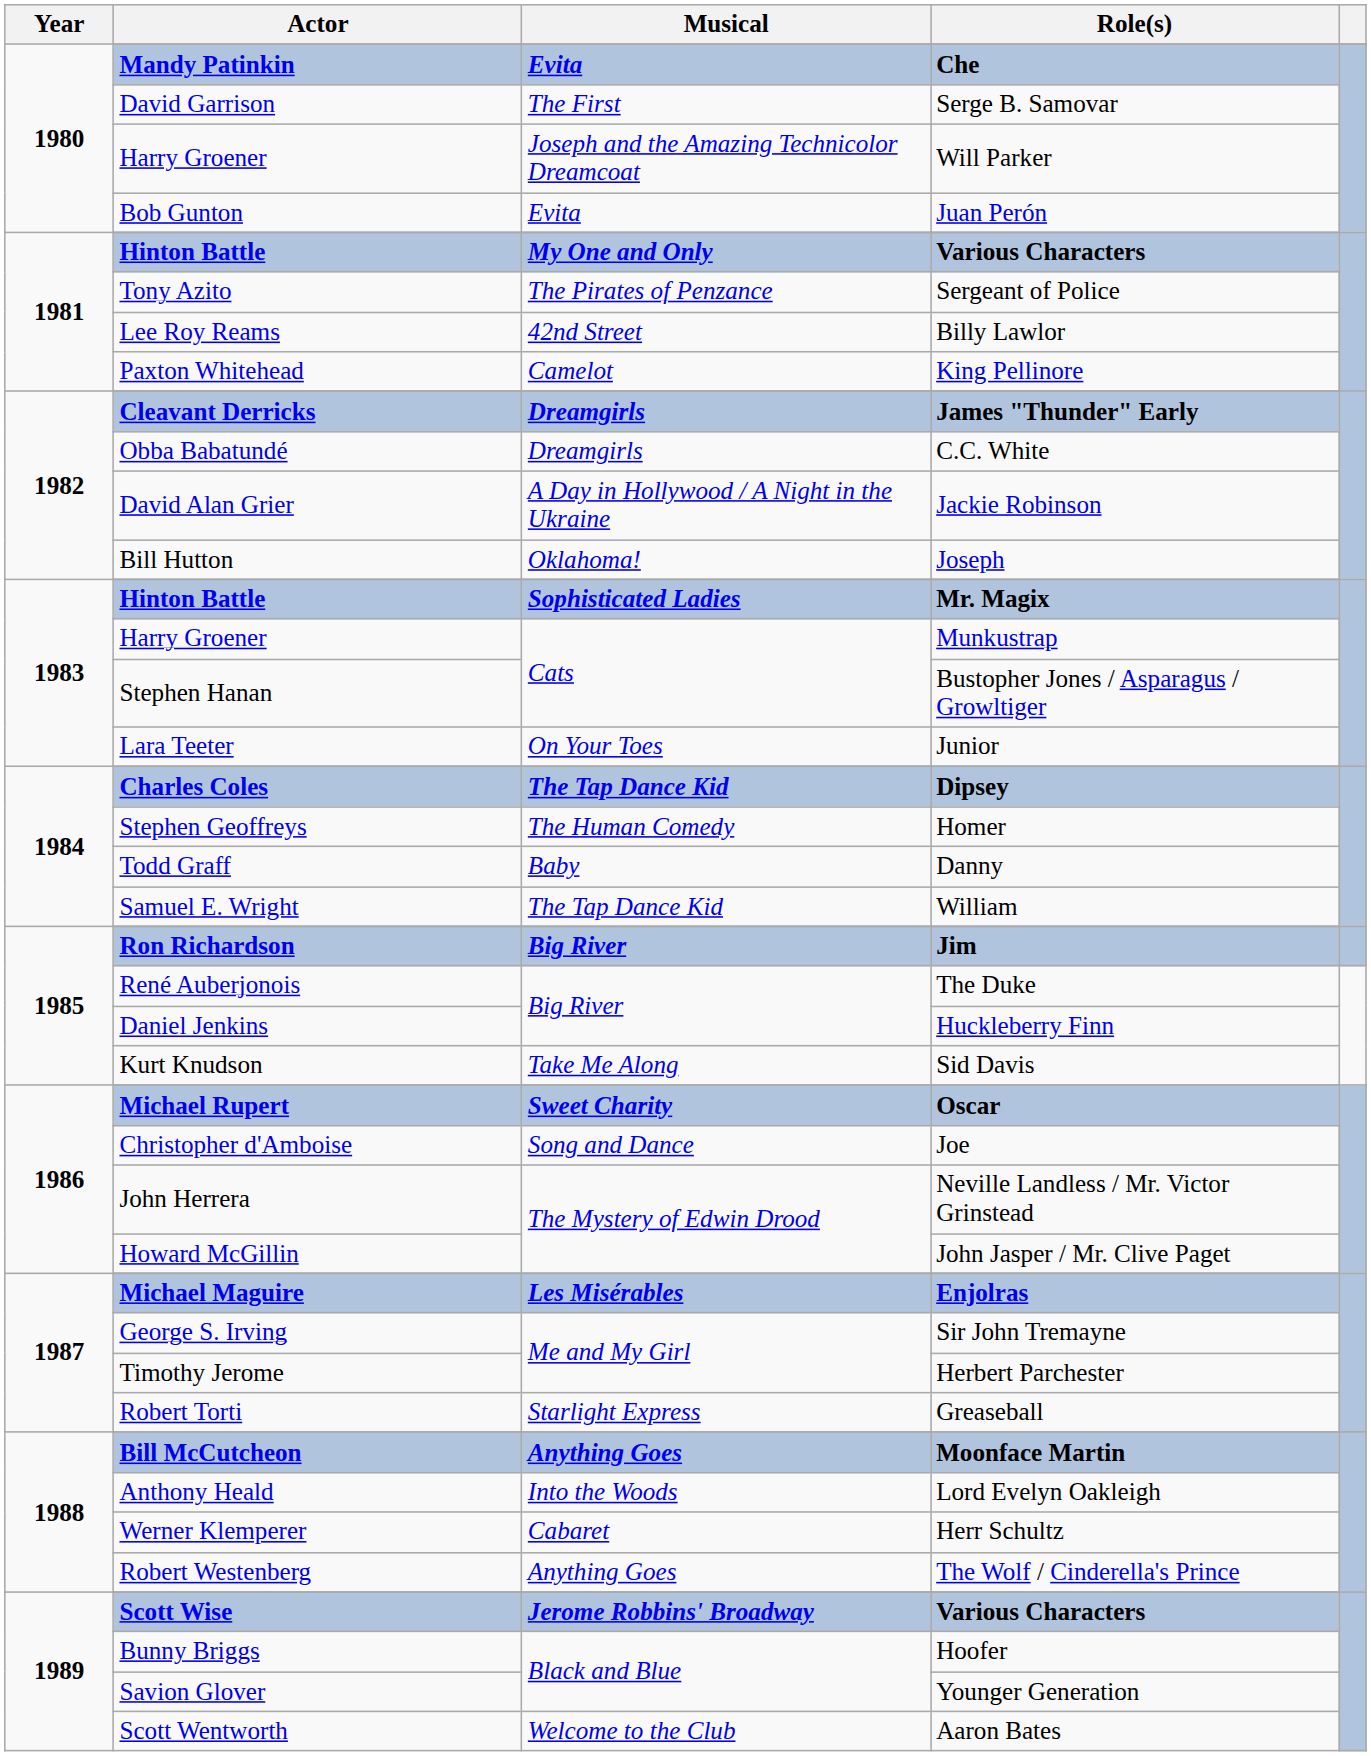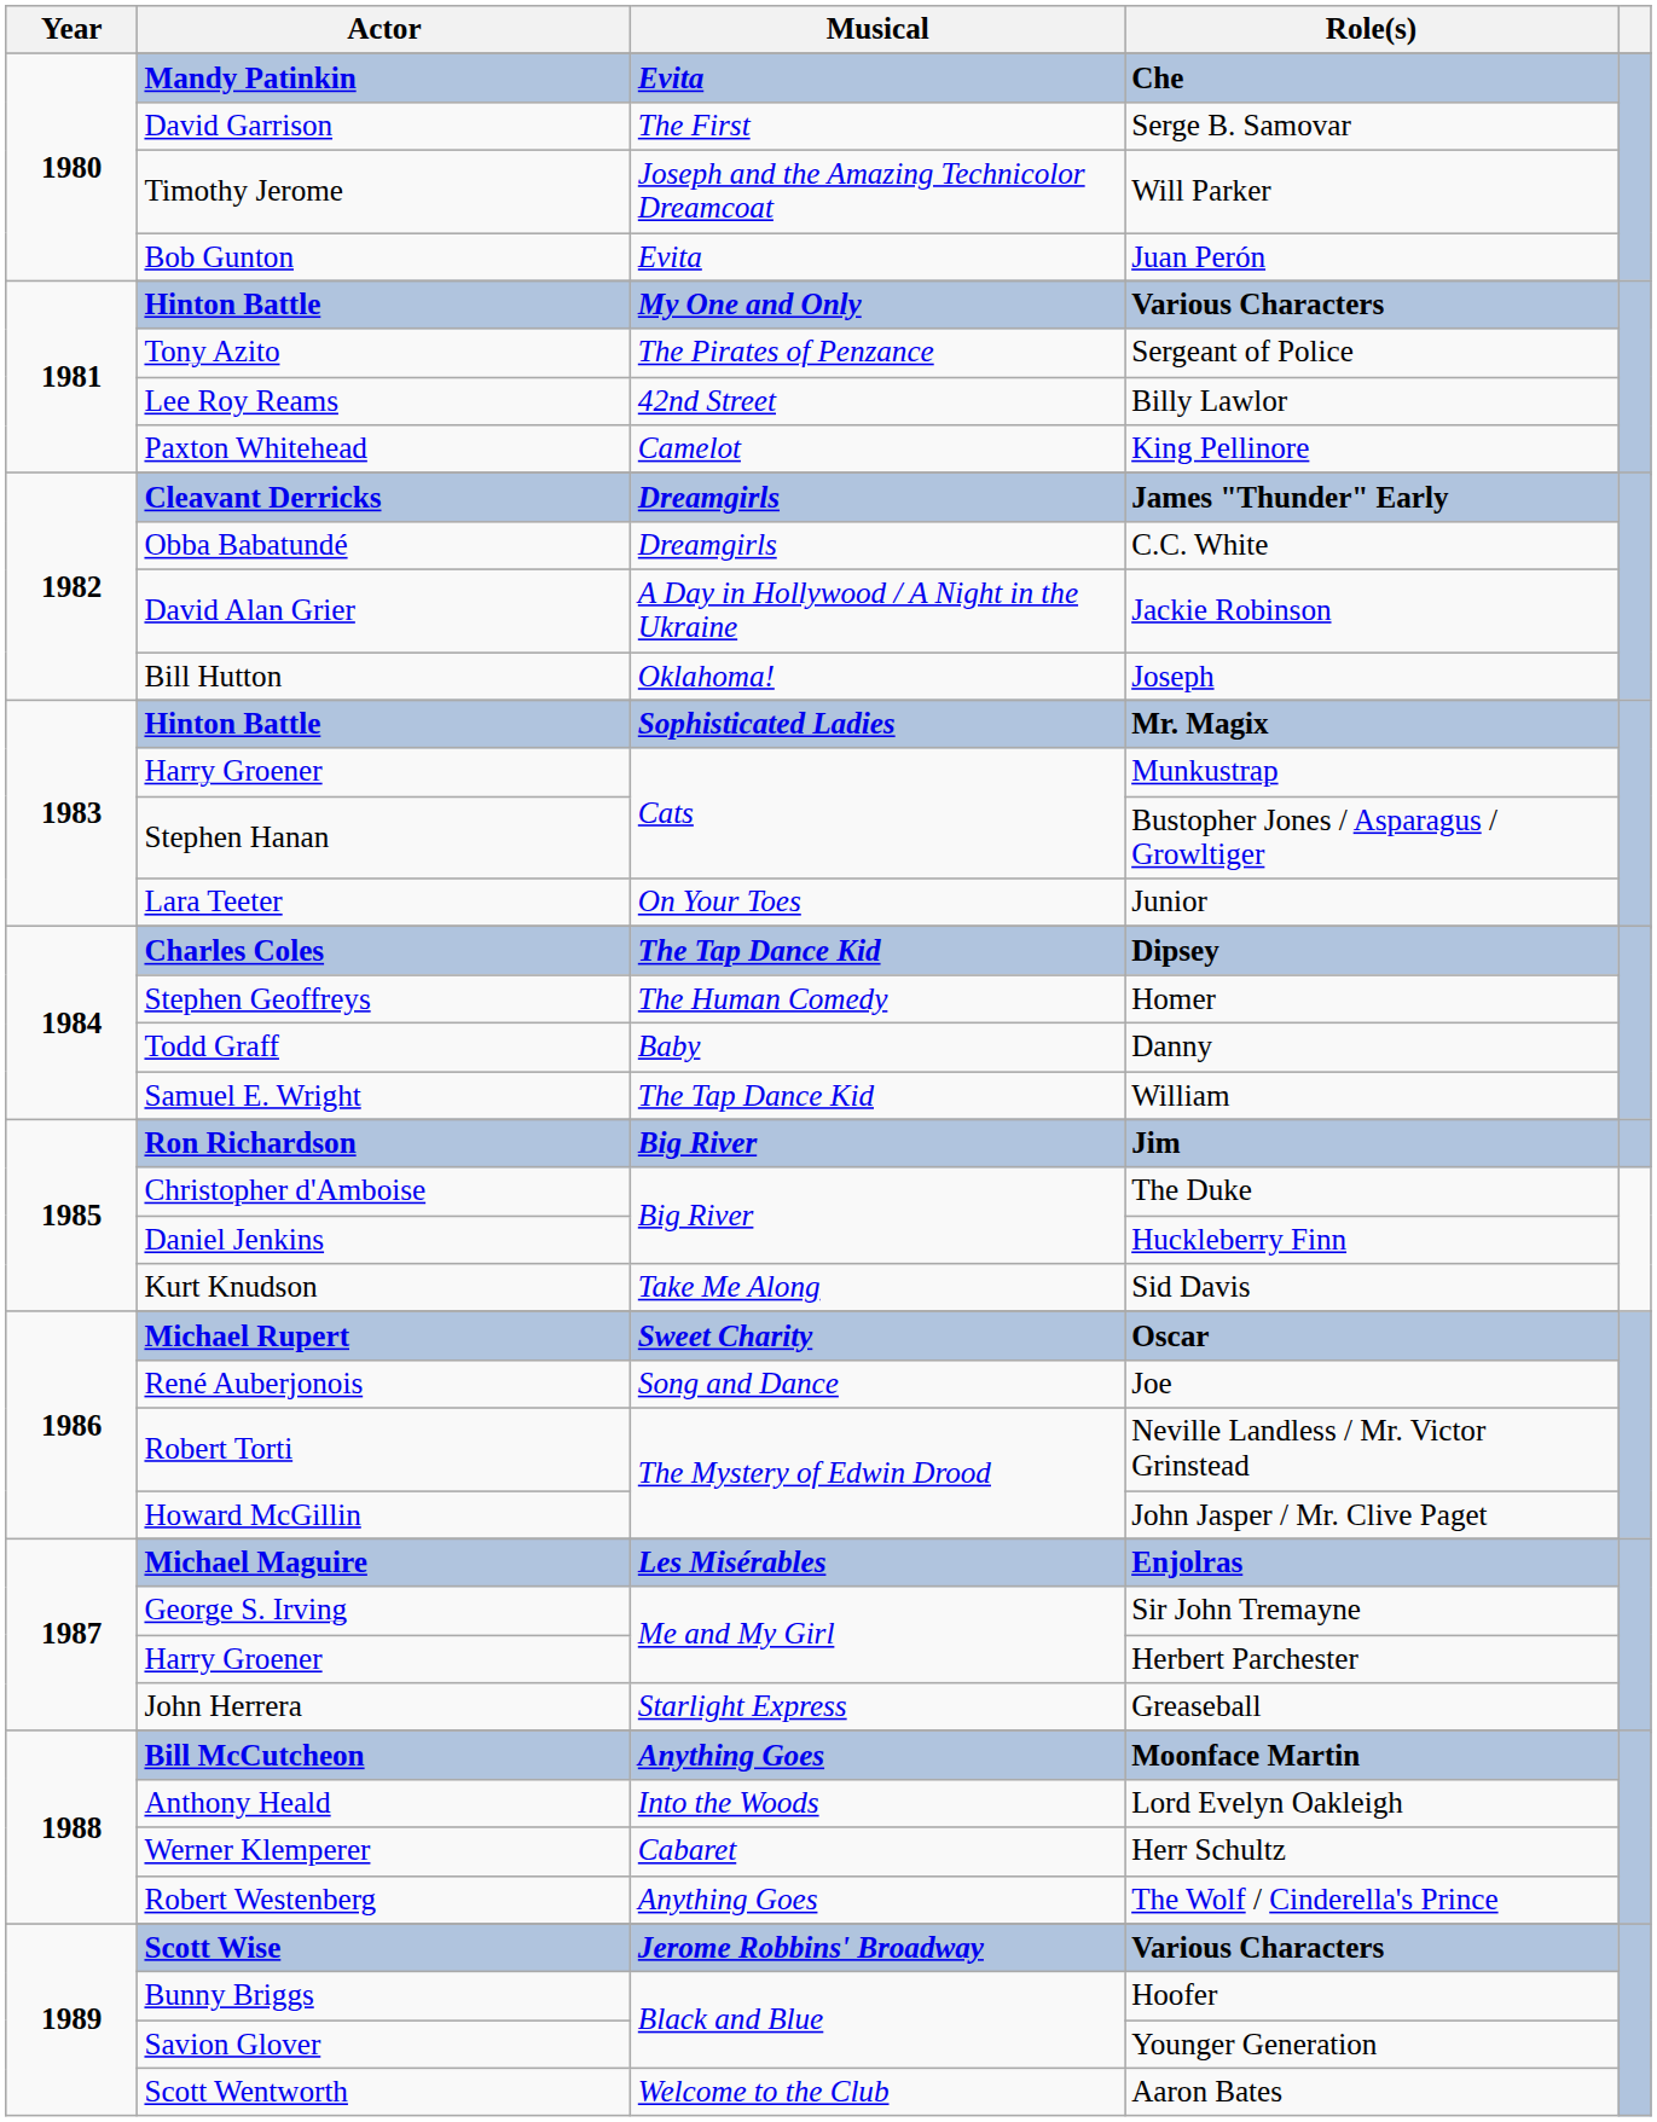 <table class="wikitable sortable">
 <tr>
 <th scope="col" style="width:8%;">Year</th>
 <th scope="col" style="width:30%;">Actor</th>
 <th scope="col" style="width:30%;">Musical</th>
 <th scope="col" style="width:30%;">Role(s)</th>
 <th scope="col" style="width:2%;" class="unsortable"></th>
 </tr>
 <tr>
 <td rowspan="5" align="center"><strong>1980</strong> <br> </td>
 </tr>
 <tr style="background:#B0C4DE">
 <td><strong><a href='#'>Mandy Patinkin</a></strong></td>
 <td><strong><em><a href='#'>Evita</a></em></strong></td>
 <td><strong>Che</strong></td>
 <td rowspan="5" align="center"></td>
 </tr>
 <tr>
 <td><a href='#'>David Garrison</a></td>
 <td><em><a href='#'>The First</a></em></td>
 <td>Serge B. Samovar</td>
 </tr>
 <tr>
-<td><a href='#'>Harry Groener</a></td>
+<td>Timothy Jerome</td>
 <td><em><a href='#'>Joseph and the Amazing Technicolor Dreamcoat</a></em></td>
 <td>Will Parker</td>
 </tr>
 <tr>
 <td><a href='#'>Bob Gunton</a></td>
 <td><em><a href='#'>Evita</a></em></td>
 <td><a href='#'>Juan Perón</a></td>
 </tr>
 <tr>
 <td rowspan="5" align="center"><strong>1981</strong> <br> </td>
 </tr>
 <tr style="background:#B0C4DE">
 <td><strong><a href='#'>Hinton Battle</a></strong></td>
 <td><strong><em><a href='#'>My One and Only</a></em></strong></td>
 <td><strong>Various Characters</strong></td>
 <td rowspan="5" align="center"></td>
 </tr>
 <tr>
 <td><a href='#'>Tony Azito</a></td>
 <td><em><a href='#'>The Pirates of Penzance</a></em></td>
 <td>Sergeant of Police</td>
 </tr>
 <tr>
 <td><a href='#'>Lee Roy Reams</a></td>
 <td><em><a href='#'>42nd Street</a></em></td>
 <td>Billy Lawlor</td>
 </tr>
 <tr>
 <td><a href='#'>Paxton Whitehead</a></td>
 <td><em><a href='#'>Camelot</a></em></td>
 <td><a href='#'>King Pellinore</a></td>
 </tr>
 <tr>
 <td rowspan="5" align="center"><strong>1982</strong> <br> </td>
 </tr>
 <tr style="background:#B0C4DE">
 <td><strong><a href='#'>Cleavant Derricks</a></strong></td>
 <td><strong><em><a href='#'>Dreamgirls</a></em></strong></td>
 <td><strong>James "Thunder" Early</strong></td>
 <td rowspan="5" align="center"></td>
 </tr>
 <tr>
 <td><a href='#'>Obba Babatundé</a></td>
 <td><em><a href='#'>Dreamgirls</a></em></td>
 <td>C.C. White</td>
 </tr>
 <tr>
 <td><a href='#'>David Alan Grier</a></td>
 <td><em><a href='#'>A Day in Hollywood / A Night in the Ukraine</a></em></td>
 <td><a href='#'>Jackie Robinson</a></td>
 </tr>
 <tr>
 <td>Bill Hutton</td>
 <td><em><a href='#'>Oklahoma!</a></em></td>
 <td><a href='#'>Joseph</a></td>
 </tr>
 <tr>
 <td rowspan="5" align="center"><strong>1983</strong> <br> </td>
 </tr>
 <tr style="background:#B0C4DE">
 <td><strong><a href='#'>Hinton Battle</a></strong></td>
 <td><strong><em><a href='#'>Sophisticated Ladies</a></em></strong></td>
 <td><strong>Mr. Magix</strong></td>
 <td rowspan="5" align="center"></td>
 </tr>
 <tr>
 <td><a href='#'>Harry Groener</a></td>
 <td rowspan="2"><em><a href='#'>Cats</a></em></td>
 <td><a href='#'>Munkustrap</a></td>
 </tr>
 <tr>
 <td>Stephen Hanan</td>
 <td>Bustopher Jones / <a href='#'>Asparagus</a> / <a href='#'>Growltiger</a></td>
 </tr>
 <tr>
 <td><a href='#'>Lara Teeter</a></td>
 <td><em><a href='#'>On Your Toes</a></em></td>
 <td>Junior</td>
 </tr>
 <tr>
 <td rowspan="5" align="center"><strong>1984</strong> <br> </td>
 </tr>
 <tr style="background:#B0C4DE">
 <td><strong><a href='#'>Charles Coles</a></strong></td>
 <td><strong><em><a href='#'>The Tap Dance Kid</a></em></strong></td>
 <td><strong>Dipsey</strong></td>
 <td rowspan="5" align="center"></td>
 </tr>
 <tr>
 <td><a href='#'>Stephen Geoffreys</a></td>
 <td><em><a href='#'>The Human Comedy</a></em></td>
 <td>Homer</td>
 </tr>
 <tr>
 <td><a href='#'>Todd Graff</a></td>
 <td><em><a href='#'>Baby</a></em></td>
 <td>Danny</td>
 </tr>
 <tr>
 <td><a href='#'>Samuel E. Wright</a></td>
 <td><em><a href='#'>The Tap Dance Kid</a></em></td>
 <td>William</td>
 </tr>
 <tr>
 <td rowspan="5" align="center"><strong>1985</strong> <br> </td>
 </tr>
 <tr style="background:#B0C4DE">
 <td><strong><a href='#'>Ron Richardson</a></strong></td>
 <td><strong><em><a href='#'>Big River</a></em></strong></td>
 <td><strong>Jim</strong></td>
 <td></td>
 </tr>
 <tr>
-<td><a href='#'>René Auberjonois</a></td>
+<td><a href='#'>Christopher d'Amboise</a></td>
 <td rowspan="2"><em><a href='#'>Big River</a></em></td>
 <td>The Duke</td>
 </tr>
 <tr>
 <td><a href='#'>Daniel Jenkins</a></td>
 <td><a href='#'>Huckleberry Finn</a></td>
 </tr>
 <tr>
 <td>Kurt Knudson</td>
 <td><em><a href='#'>Take Me Along</a></em></td>
 <td>Sid Davis</td>
 </tr>
 <tr>
 <td rowspan="5" align="center"><strong>1986</strong> <br> </td>
 </tr>
 <tr style="background:#B0C4DE">
 <td><strong><a href='#'>Michael Rupert</a></strong></td>
 <td><strong><em><a href='#'>Sweet Charity</a></em></strong></td>
 <td><strong>Oscar</strong></td>
 <td rowspan="5" align="center"></td>
 </tr>
 <tr>
-<td><a href='#'>Christopher d'Amboise</a></td>
+<td><a href='#'>René Auberjonois</a></td>
 <td><em><a href='#'>Song and Dance</a></em></td>
 <td>Joe</td>
 </tr>
 <tr>
-<td>John Herrera</td>
+<td><a href='#'>Robert Torti</a></td>
 <td rowspan="2"><em><a href='#'>The Mystery of Edwin Drood</a></em></td>
 <td>Neville Landless / Mr. Victor Grinstead</td>
 </tr>
 <tr>
 <td><a href='#'>Howard McGillin</a></td>
 <td>John Jasper / Mr. Clive Paget</td>
 </tr>
 <tr>
 <td rowspan="5" align="center"><strong>1987</strong> <br> </td>
 </tr>
 <tr style="background:#B0C4DE">
 <td><strong><a href='#'>Michael Maguire</a></strong></td>
 <td><strong><em><a href='#'>Les Misérables</a></em></strong></td>
 <td><strong><a href='#'>Enjolras</a></strong></td>
 <td rowspan="5" align="center"></td>
 </tr>
 <tr>
 <td><a href='#'>George S. Irving</a></td>
 <td rowspan="2"><em><a href='#'>Me and My Girl</a></em></td>
 <td>Sir John Tremayne</td>
 </tr>
 <tr>
-<td>Timothy Jerome</td>
+<td><a href='#'>Harry Groener</a></td>
 <td>Herbert Parchester</td>
 </tr>
 <tr>
-<td><a href='#'>Robert Torti</a></td>
+<td>John Herrera</td>
 <td><em><a href='#'>Starlight Express</a></em></td>
 <td>Greaseball</td>
 </tr>
 <tr>
 <td rowspan="5" align="center"><strong>1988</strong> <br> </td>
 </tr>
 <tr style="background:#B0C4DE">
 <td><strong><a href='#'>Bill McCutcheon</a></strong></td>
 <td><strong><em><a href='#'>Anything Goes</a></em></strong></td>
 <td><strong>Moonface Martin</strong></td>
 <td rowspan="5" align="center"></td>
 </tr>
 <tr>
 <td><a href='#'>Anthony Heald</a></td>
 <td><em><a href='#'>Into the Woods</a></em></td>
 <td>Lord Evelyn Oakleigh</td>
 </tr>
 <tr>
 <td><a href='#'>Werner Klemperer</a></td>
 <td><em><a href='#'>Cabaret</a></em></td>
 <td>Herr Schultz</td>
 </tr>
 <tr>
 <td><a href='#'>Robert Westenberg</a></td>
 <td><em><a href='#'>Anything Goes</a></em></td>
 <td><a href='#'>The Wolf</a> / <a href='#'>Cinderella's Prince</a></td>
 </tr>
 <tr>
 <td rowspan="5" align="center"><strong>1989</strong> <br> </td>
 </tr>
 <tr style="background:#B0C4DE">
 <td><strong><a href='#'>Scott Wise</a></strong></td>
 <td><strong><em><a href='#'>Jerome Robbins' Broadway</a></em></strong></td>
 <td><strong>Various Characters</strong></td>
 <td rowspan="5" align="center"></td>
 </tr>
 <tr>
 <td><a href='#'>Bunny Briggs</a></td>
 <td rowspan="2"><em><a href='#'>Black and Blue</a></em></td>
 <td>Hoofer</td>
 </tr>
 <tr>
 <td><a href='#'>Savion Glover</a></td>
 <td>Younger Generation</td>
 </tr>
 <tr>
 <td><a href='#'>Scott Wentworth</a></td>
 <td><em><a href='#'>Welcome to the Club</a></em></td>
 <td>Aaron Bates</td>
 </tr>
 </table>
